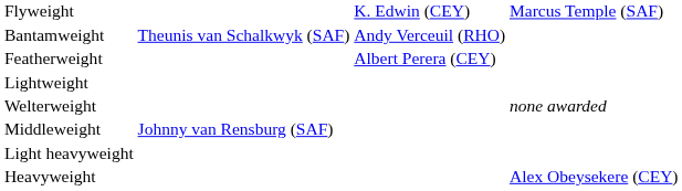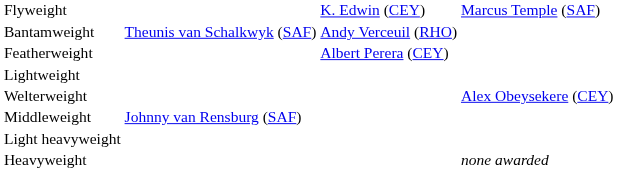 <table>
 <tr>
 <td>Flyweight</td>
 <td></td>
 <td> <a href='#'>K. Edwin</a> <span>(<a href='#'>CEY</a>)</span></td>
 <td> <a href='#'>Marcus Temple</a> <span>(<a href='#'>SAF</a>)</span></td>
 </tr>
 <tr>
 <td>Bantamweight</td>
 <td> <a href='#'>Theunis van Schalkwyk</a> <span>(<a href='#'>SAF</a>)</span></td>
 <td> <a href='#'>Andy Verceuil</a> <span>(<a href='#'>RHO</a>)</span></td>
 <td></td>
 </tr>
 <tr>
 <td>Featherweight</td>
 <td></td>
 <td> <a href='#'>Albert Perera</a> <span>(<a href='#'>CEY</a>)</span></td>
 <td></td>
 </tr>
 <tr>
 <td>Lightweight</td>
 <td></td>
 <td></td>
 <td></td>
 </tr>
 <tr>
 <td>Welterweight</td>
 <td></td>
 <td></td>
-<td><em>none awarded</em></td>
+<td> <a href='#'>Alex Obeysekere</a> <span>(<a href='#'>CEY</a>)</span></td>
 </tr>
 <tr>
 <td>Middleweight</td>
 <td> <a href='#'>Johnny van Rensburg</a> <span>(<a href='#'>SAF</a>)</span></td>
 <td></td>
 <td></td>
 </tr>
 <tr>
 <td>Light heavyweight</td>
 <td></td>
 <td></td>
 <td></td>
 </tr>
 <tr>
 <td>Heavyweight</td>
 <td></td>
 <td></td>
-<td> <a href='#'>Alex Obeysekere</a> <span>(<a href='#'>CEY</a>)</span></td>
+<td><em>none awarded</em></td>
 </tr>
 </table>
